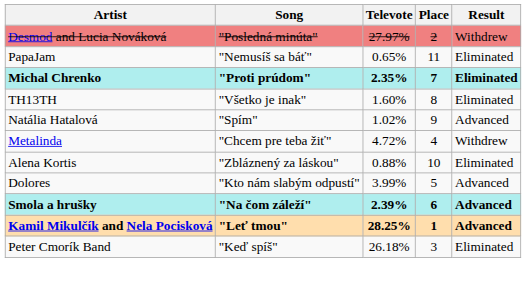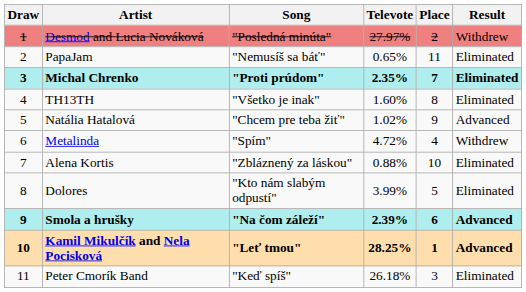 <table class="sortable wikitable" style="margin: 1em auto 1em auto; text-align:center;">
 <tr>
+<th>Draw</th>
 <th>Artist</th>
 <th>Song</th>
 <th>Televote</th>
 <th>Place</th>
 <th>Result</th>
 </tr>
 <tr style="background:#F08080;">
+<td><s>1</s></td>
 <td align="left"><s><a href='#'>Desmod</a> and Lucia Nováková</s></td>
 <td align="left"><s>"Posledná minúta"</s></td>
 <td><s>27.97%</s></td>
 <td><s>2</s></td>
 <td align="left">Withdrew</td>
 </tr>
 <tr>
+<td>2</td>
 <td align="left">PapaJam</td>
 <td align="left">"Nemusíš sa báť"</td>
 <td>0.65%</td>
 <td>11</td>
 <td align="left">Eliminated</td>
 </tr>
 <tr style="font-weight:bold; background:paleturquoise;">
+<td>3</td>
 <td align="left">Michal Chrenko</td>
 <td align="left">"Proti prúdom"</td>
 <td>2.35%</td>
 <td>7</td>
 <td align="left">Eliminated</td>
 </tr>
 <tr>
+<td>4</td>
 <td align="left">TH13TH</td>
 <td align="left">"Všetko je inak"</td>
 <td>1.60%</td>
 <td>8</td>
 <td align="left">Eliminated</td>
 </tr>
 <tr>
+<td>5</td>
 <td align="left">Natália Hatalová</td>
-<td align="left">"Spím"</td>
+<td align="left">"Chcem pre teba žiť"</td>
 <td>1.02%</td>
 <td>9</td>
 <td align="left">Advanced</td>
 </tr>
 <tr>
+<td>6</td>
 <td align="left"><a href='#'>Metalinda</a></td>
-<td align="left">"Chcem pre teba žiť"</td>
+<td align="left">"Spím"</td>
 <td>4.72%</td>
 <td>4</td>
 <td align="left">Withdrew</td>
 </tr>
 <tr>
+<td>7</td>
 <td align="left">Alena Kortis</td>
 <td align="left">"Zbláznený za láskou"</td>
 <td>0.88%</td>
 <td>10</td>
 <td align="left">Eliminated</td>
 </tr>
 <tr>
+<td>8</td>
 <td align="left">Dolores</td>
 <td align="left">"Kto nám slabým odpustí"</td>
 <td>3.99%</td>
 <td>5</td>
-<td align="left">Advanced</td>
+<td align="left">Eliminated</td>
 </tr>
 <tr style="font-weight:bold; background:paleturquoise;">
+<td>9</td>
 <td align="left">Smola a hrušky</td>
 <td align="left">"Na čom záleží"</td>
 <td>2.39%</td>
 <td>6</td>
 <td align="left">Advanced</td>
 </tr>
 <tr style="font-weight:bold; background:navajowhite;">
+<td>10</td>
 <td align="left"><a href='#'>Kamil Mikulčík</a> and <a href='#'>Nela Pocisková</a></td>
 <td align="left">"Leť tmou"</td>
 <td>28.25%</td>
 <td>1</td>
 <td align="left">Advanced</td>
 </tr>
 <tr>
+<td>11</td>
 <td align="left">Peter Cmorík Band</td>
 <td align="left">"Keď spíš"</td>
 <td>26.18%</td>
 <td>3</td>
 <td align="left">Eliminated</td>
 </tr>
 </table>
